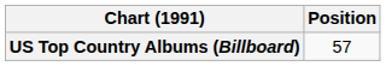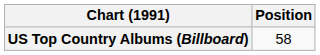 <table class="wikitable plainrowheaders" style="text-align:center">
 <tr>
 <th scope="col">Chart (1991)</th>
 <th scope="col">Position</th>
 </tr>
 <tr>
 <th scope="row">US Top Country Albums (<em>Billboard</em>)</th>
-<td>57</td>
+<td>58</td>
 </tr>
 </table>
